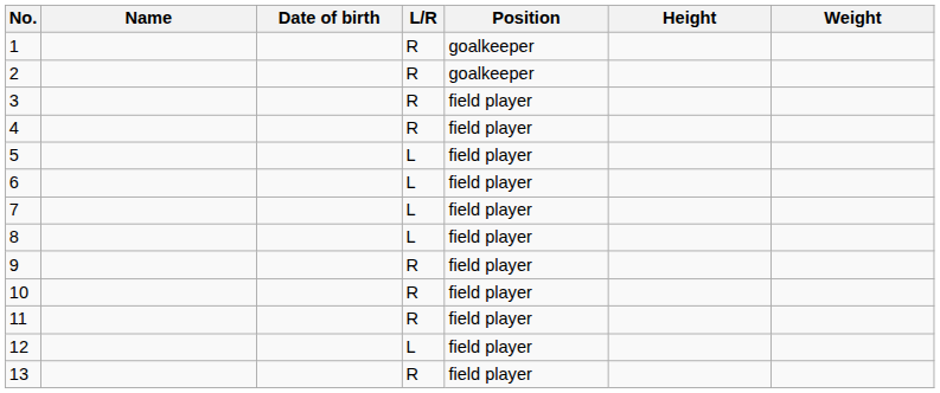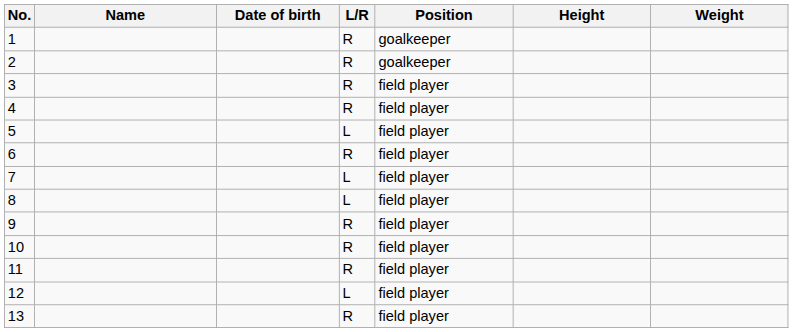 <table class=wikitable sortable style=font-size:100%; text-align:center;>
 <tr>
 <th>No.</th>
 <th style=width:12em>Name</th>
 <th style=width:8em>Date of birth</th>
 <th style=width:2em>L/R</th>
 <th style=width:9em>Position</th>
 <th style=width:9em>Height</th>
 <th style=width:9em>Weight</th>
 </tr>
 <tr>
 <td>1</td>
 <td align=left></td>
 <td></td>
 <td>R</td>
 <td>goalkeeper</td>
 <td></td>
 <td></td>
 </tr>
 <tr>
 <td>2</td>
 <td align=left></td>
 <td></td>
 <td>R</td>
 <td>goalkeeper</td>
 <td></td>
 <td></td>
 </tr>
 <tr>
 <td>3</td>
 <td align=left></td>
 <td></td>
 <td>R</td>
 <td>field player</td>
 <td></td>
 <td></td>
 </tr>
 <tr>
 <td>4</td>
 <td align=left></td>
 <td></td>
 <td>R</td>
 <td>field player</td>
 <td></td>
 <td></td>
 </tr>
 <tr>
 <td>5</td>
 <td align=left></td>
 <td></td>
 <td>L</td>
 <td>field player</td>
 <td></td>
 <td></td>
 </tr>
 <tr>
 <td>6</td>
 <td align=left></td>
 <td></td>
-<td>L</td>
+<td>R</td>
 <td>field player</td>
 <td></td>
 <td></td>
 </tr>
 <tr>
 <td>7</td>
 <td align=left></td>
 <td></td>
 <td>L</td>
 <td>field player</td>
 <td></td>
 <td></td>
 </tr>
 <tr>
 <td>8</td>
 <td align=left></td>
 <td></td>
 <td>L</td>
 <td>field player</td>
 <td></td>
 <td></td>
 </tr>
 <tr>
 <td>9</td>
 <td align=left></td>
 <td></td>
 <td>R</td>
 <td>field player</td>
 <td></td>
 <td></td>
 </tr>
 <tr>
 <td>10</td>
 <td align=left></td>
 <td></td>
 <td>R</td>
 <td>field player</td>
 <td></td>
 <td></td>
 </tr>
 <tr>
 <td>11</td>
 <td align=left></td>
 <td></td>
 <td>R</td>
 <td>field player</td>
 <td></td>
 <td></td>
 </tr>
 <tr>
 <td>12</td>
 <td align=left></td>
 <td></td>
 <td>L</td>
 <td>field player</td>
 <td></td>
 <td></td>
 </tr>
 <tr>
 <td>13</td>
 <td align=left></td>
 <td></td>
 <td>R</td>
 <td>field player</td>
 <td></td>
 <td></td>
 </tr>
 </table>
